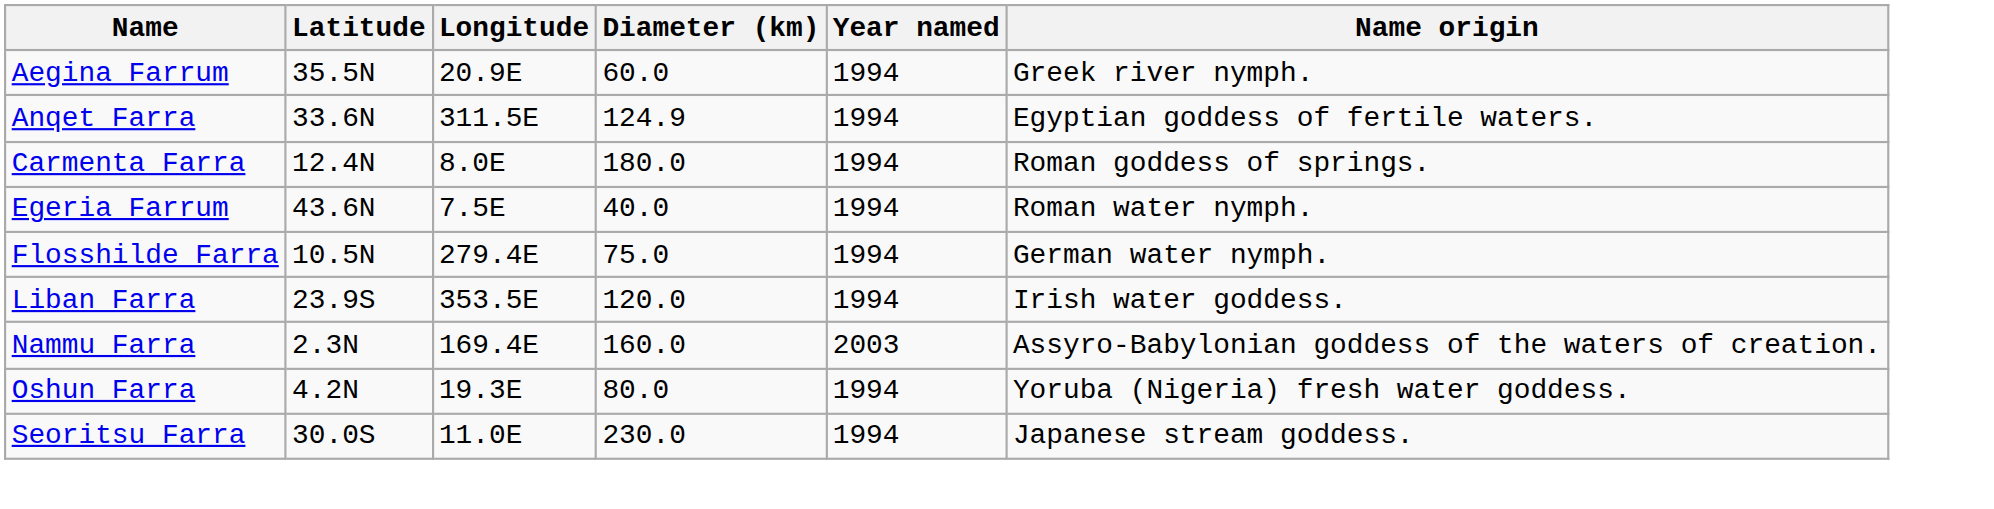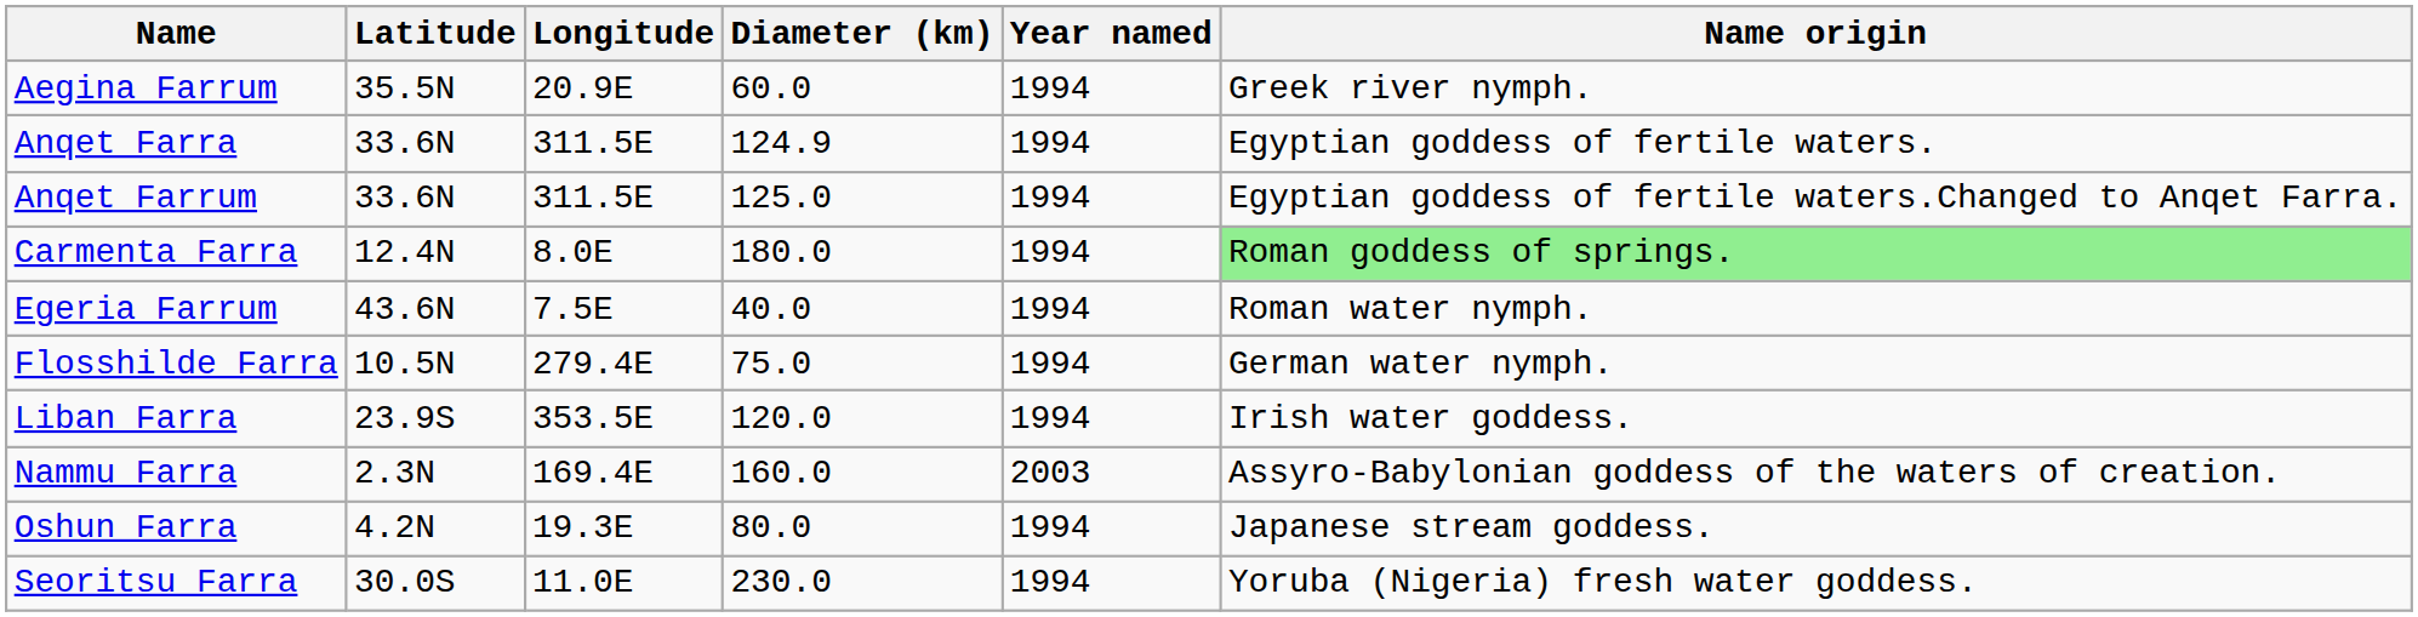 <table class="wikitable sortable">
 <tr>
 <th>Name</th>
 <th>Latitude</th>
 <th>Longitude</th>
 <th>Diameter (km)</th>
 <th>Year named</th>
 <th>Name origin</th>
 </tr>
 <tr>
 <td><a href='#'>Aegina Farrum</a></td>
 <td>35.5N</td>
 <td>20.9E</td>
 <td>60.0</td>
 <td>1994</td>
 <td>Greek river nymph.</td>
 </tr>
 <tr>
 <td><a href='#'>Anqet Farra</a></td>
 <td>33.6N</td>
 <td>311.5E</td>
 <td>124.9</td>
 <td>1994</td>
 <td>Egyptian goddess of fertile waters.</td>
 </tr>
 <tr>
+<td><a href='#'>Anqet Farrum</a></td>
+<td>33.6N</td>
+<td>311.5E</td>
+<td>125.0</td>
+<td>1994</td>
+<td>Egyptian goddess of fertile waters.Changed to Anqet Farra.</td>
+</tr>
+<tr>
 <td><a href='#'>Carmenta Farra</a></td>
 <td>12.4N</td>
 <td>8.0E</td>
 <td>180.0</td>
 <td>1994</td>
-<td>Roman goddess of springs.</td>
+<td style="background: lightgreen;">Roman goddess of springs.</td>
 </tr>
 <tr>
 <td><a href='#'>Egeria Farrum</a></td>
 <td>43.6N</td>
 <td>7.5E</td>
 <td>40.0</td>
 <td>1994</td>
 <td>Roman water nymph.</td>
 </tr>
 <tr>
 <td><a href='#'>Flosshilde Farra</a></td>
 <td>10.5N</td>
 <td>279.4E</td>
 <td>75.0</td>
 <td>1994</td>
 <td>German water nymph.</td>
 </tr>
 <tr>
 <td><a href='#'>Liban Farra</a></td>
 <td>23.9S</td>
 <td>353.5E</td>
 <td>120.0</td>
 <td>1994</td>
 <td>Irish water goddess.</td>
 </tr>
 <tr>
 <td><a href='#'>Nammu Farra</a></td>
 <td>2.3N</td>
 <td>169.4E</td>
 <td>160.0</td>
 <td>2003</td>
 <td>Assyro-Babylonian goddess of the waters of creation.</td>
 </tr>
 <tr>
 <td><a href='#'>Oshun Farra</a></td>
 <td>4.2N</td>
 <td>19.3E</td>
 <td>80.0</td>
 <td>1994</td>
-<td>Yoruba (Nigeria) fresh water goddess.</td>
+<td>Japanese stream goddess.</td>
 </tr>
 <tr>
 <td><a href='#'>Seoritsu Farra</a></td>
 <td>30.0S</td>
 <td>11.0E</td>
 <td>230.0</td>
 <td>1994</td>
-<td>Japanese stream goddess.</td>
+<td>Yoruba (Nigeria) fresh water goddess.</td>
 </tr>
 </table>
